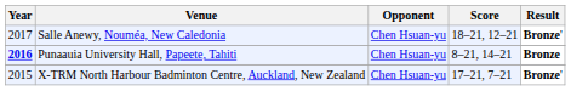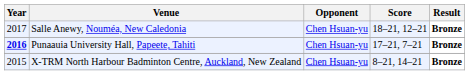 <table class="sortable wikitable" style="font-size: 90%;">
 <tr>
 <th>Year</th>
 <th>Venue</th>
 <th>Opponent</th>
 <th>Score</th>
 <th>Result</th>
 </tr>
 <tr style="background:#ECF2FF">
 <td align="center">2017</td>
 <td align="left">Salle Anewy, <a href='#'>Nouméa, New Caledonia</a></td>
 <td align="left"> <a href='#'>Chen Hsuan-yu</a></td>
 <td align="left">18–21, 12–21</td>
-<td style="text-align:left; background:white"> <strong>Bronze</strong>'</td>
+<td style="text-align:left; background:white"> <strong>Bronze</strong></td>
 </tr>
 <tr>
 </tr>
 <tr style="background:#ECF2FF">
 <td align="center"><strong><a href='#'>2016</a></strong></td>
 <td align="left">Punaauia University Hall, <a href='#'>Papeete, Tahiti</a></td>
 <td align="left"> <a href='#'>Chen Hsuan-yu</a></td>
-<td align="left">8–21, 14–21</td>
+<td align="left">17–21, 7–21</td>
 <td style="text-align:left; background:white"> <strong>Bronze</strong></td>
 </tr>
 <tr>
 </tr>
 <tr style="background:#ECF2FF">
 <td align="center">2015</td>
 <td align="left">X-TRM North Harbour Badminton Centre, <a href='#'>Auckland</a>, New Zealand</td>
 <td align="left"> <a href='#'>Chen Hsuan-yu</a></td>
-<td align="left">17–21, 7–21</td>
-<td style="text-align:left; background:white"> <strong>Bronze</strong>'</td>
+<td align="left">8–21, 14–21</td>
+<td style="text-align:left; background:white"> <strong>Bronze</strong></td>
 </tr>
 </table>
